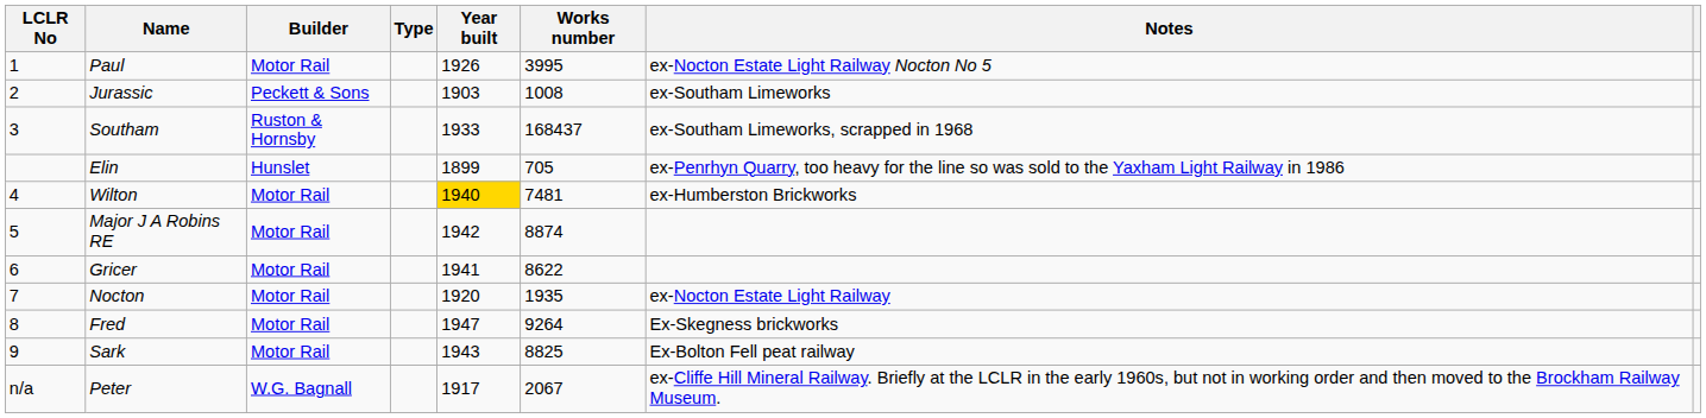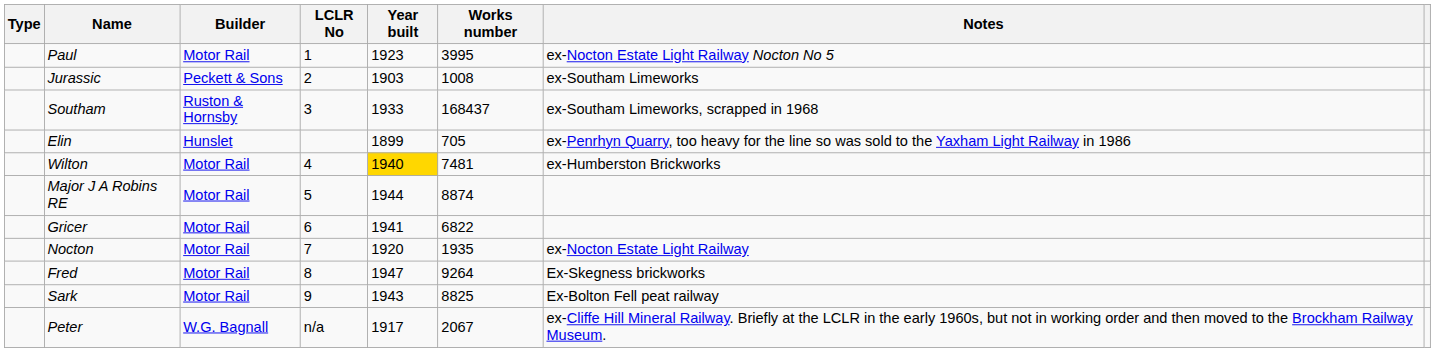 <table class="wikitable">
 <tr>
-<th>LCLR No</th>
+<th>Type</th>
 <th>Name</th>
 <th>Builder</th>
-<th>Type</th>
+<th>LCLR No</th>
 <th>Year built</th>
 <th>Works number</th>
 <th>Notes</th>
 <th></th>
 </tr>
 <tr>
-<td>1</td>
+<td></td>
 <td><em>Paul</em></td>
 <td><a href='#'>Motor Rail</a></td>
-<td></td>
-<td>1926</td>
+<td>1</td>
+<td>1923</td>
 <td>3995</td>
 <td>ex-<a href='#'>Nocton Estate Light Railway</a> <em>Nocton No 5</em></td>
 <td></td>
 </tr>
 <tr>
-<td>2</td>
+<td></td>
 <td><em>Jurassic</em></td>
 <td><a href='#'>Peckett & Sons</a></td>
-<td></td>
+<td>2</td>
 <td>1903</td>
 <td>1008</td>
 <td>ex-Southam Limeworks</td>
 <td></td>
 </tr>
 <tr>
-<td>3</td>
+<td></td>
 <td><em>Southam</em></td>
 <td><a href='#'>Ruston & Hornsby</a></td>
-<td></td>
+<td>3</td>
 <td>1933</td>
 <td>168437</td>
 <td>ex-Southam Limeworks, scrapped in 1968</td>
 <td></td>
 </tr>
 <tr>
 <td></td>
 <td><em>Elin</em></td>
 <td><a href='#'>Hunslet</a></td>
 <td></td>
 <td>1899</td>
 <td>705</td>
 <td>ex-<a href='#'>Penrhyn Quarry</a>, too heavy for the line so was sold to the <a href='#'>Yaxham Light Railway</a> in 1986</td>
 <td></td>
 </tr>
 <tr>
-<td>4</td>
+<td></td>
 <td><em>Wilton</em></td>
 <td><a href='#'>Motor Rail</a></td>
-<td></td>
+<td>4</td>
 <td style="background: gold;">1940</td>
 <td>7481</td>
 <td>ex-Humberston Brickworks</td>
 <td></td>
 </tr>
 <tr>
-<td>5</td>
+<td></td>
 <td><em>Major J A Robins RE</em></td>
 <td><a href='#'>Motor Rail</a></td>
-<td></td>
-<td>1942</td>
+<td>5</td>
+<td>1944</td>
 <td>8874</td>
 <td></td>
 <td></td>
 </tr>
 <tr>
-<td>6</td>
+<td></td>
 <td><em>Gricer</em></td>
 <td><a href='#'>Motor Rail</a></td>
-<td></td>
+<td>6</td>
 <td>1941</td>
-<td>8622</td>
+<td>6822</td>
 <td></td>
 <td></td>
 </tr>
 <tr>
-<td>7</td>
+<td></td>
 <td><em>Nocton</em></td>
 <td><a href='#'>Motor Rail</a></td>
-<td></td>
+<td>7</td>
 <td>1920</td>
 <td>1935</td>
 <td>ex-<a href='#'>Nocton Estate Light Railway</a></td>
 <td></td>
 </tr>
 <tr>
-<td>8</td>
+<td></td>
 <td><em>Fred</em></td>
 <td><a href='#'>Motor Rail</a></td>
-<td></td>
+<td>8</td>
 <td>1947</td>
 <td>9264</td>
 <td>Ex-Skegness brickworks</td>
 <td></td>
 </tr>
 <tr>
-<td>9</td>
+<td></td>
 <td><em>Sark</em></td>
 <td><a href='#'>Motor Rail</a></td>
-<td></td>
+<td>9</td>
 <td>1943</td>
 <td>8825</td>
 <td>Ex-Bolton Fell peat railway</td>
 <td></td>
 </tr>
 <tr>
-<td>n/a</td>
+<td></td>
 <td><em>Peter</em></td>
 <td><a href='#'>W.G. Bagnall</a></td>
-<td></td>
+<td>n/a</td>
 <td>1917</td>
 <td>2067</td>
 <td>ex-<a href='#'>Cliffe Hill Mineral Railway</a>. Briefly at the LCLR in the early 1960s, but not in working order and then moved to the <a href='#'>Brockham Railway Museum</a>.</td>
 <td></td>
 </tr>
 </table>
